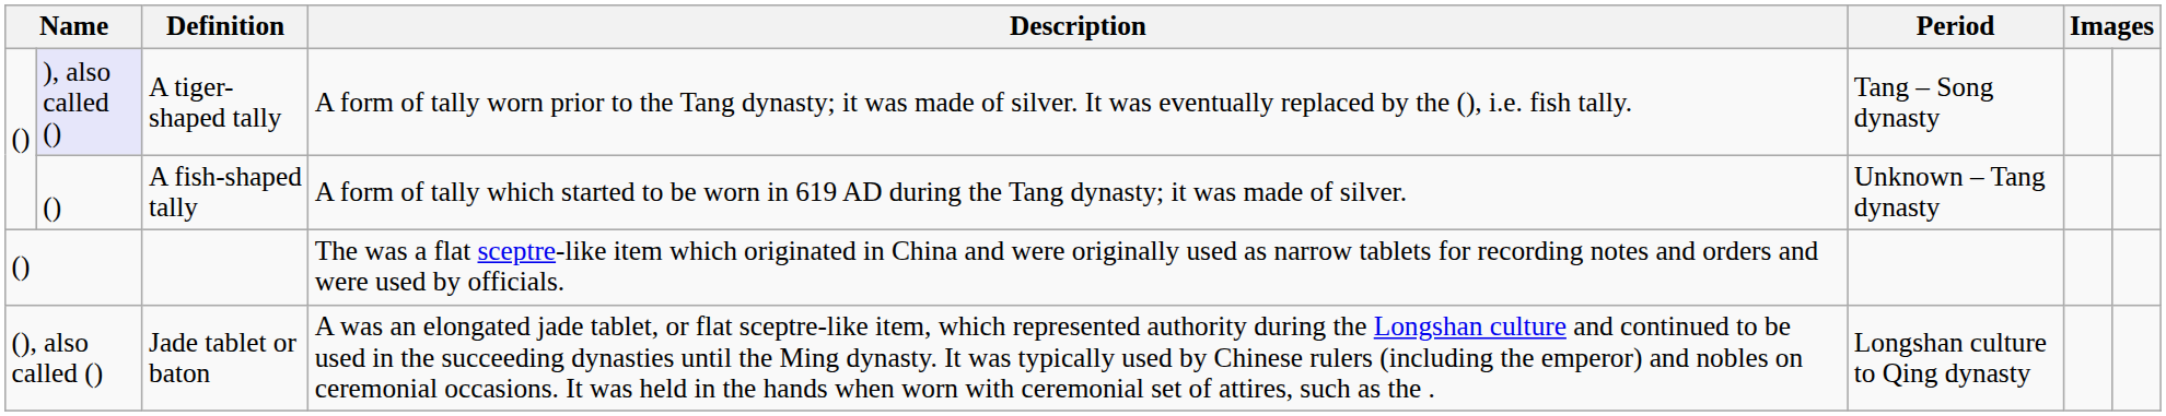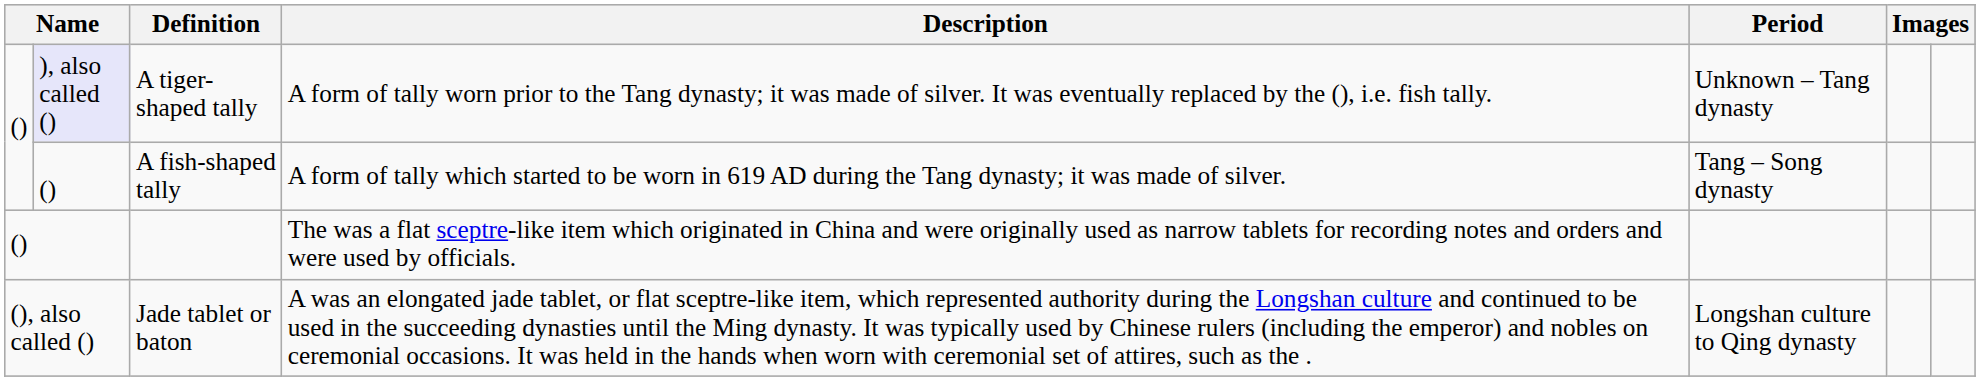 <table class="wikitable sortable mw-collapsible">
 <tr>
 <th colspan="2">Name</th>
 <th>Definition</th>
 <th>Description</th>
 <th>Period</th>
 <th colspan="2">Images</th>
 </tr>
 <tr>
 <td rowspan="2"> ()</td>
 <td style="background: lavender;"> ), also called <br>()</td>
 <td>A tiger-shaped tally</td>
 <td>A form of tally worn prior to the Tang dynasty; it was made of silver. It was eventually replaced by the  (), i.e. fish tally.</td>
-<td>Tang – Song dynasty</td>
+<td>Unknown – Tang dynasty</td>
 <td></td>
 <td></td>
 </tr>
 <tr>
 <td><br>()</td>
 <td>A fish-shaped tally</td>
 <td>A form of tally which started to be worn in 619 AD during the Tang dynasty; it was made of silver.</td>
-<td>Unknown – Tang dynasty</td>
+<td>Tang – Song dynasty</td>
 <td></td>
 <td></td>
 </tr>
 <tr>
 <td colspan="2"> ()</td>
 <td></td>
 <td>The  was a flat <a href='#'>sceptre</a>-like item which originated in China and were originally used as narrow tablets for recording notes and orders and were used by officials.</td>
 <td></td>
 <td></td>
 <td></td>
 </tr>
 <tr>
 <td colspan="2"> (), also called  ()</td>
 <td>Jade tablet or baton</td>
 <td>A  was an elongated jade tablet, or flat sceptre-like item, which represented authority during the <a href='#'>Longshan culture</a> and continued to be used in the succeeding dynasties until the Ming dynasty. It was typically used by Chinese rulers (including the emperor) and nobles on ceremonial occasions. It was held in the hands when worn with ceremonial set of attires, such as the .</td>
 <td>Longshan culture to Qing dynasty</td>
 <td></td>
 <td></td>
 </tr>
 </table>
